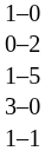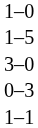 <table cellspacing=1 width=70%>
 <tr>
 <th width=25%></th>
 <th width=30%></th>
 <th width=15%></th>
 <th width=30%></th>
 </tr>
 <tr>
 <td></td>
 <td align=right></td>
 <td align=center>1–0</td>
-<td></td>
-</tr>
-<tr>
-<td></td>
-<td align=right></td>
-<td align=center>0–2</td>
 <td></td>
 </tr>
 <tr>
 <td></td>
 <td align=right></td>
 <td align=center>1–5</td>
 <td></td>
 </tr>
 <tr>
 <td></td>
 <td align=right></td>
 <td align=center>3–0</td>
 <td></td>
 </tr>
 <tr>
 <td></td>
 <td align=right></td>
+<td align=center>0–3</td>
+<td></td>
+</tr>
+<tr>
+<td></td>
+<td align=right></td>
 <td align=center>1–1</td>
 <td></td>
 </tr>
 </table>
